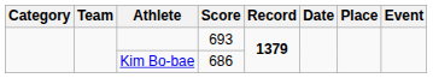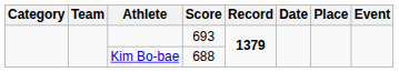 <table class="wikitable" style="text-align:center">
 <tr>
 <th>Category</th>
 <th>Team</th>
 <th>Athlete</th>
 <th>Score</th>
 <th>Record</th>
 <th>Date</th>
 <th>Place</th>
 <th>Event</th>
 </tr>
 <tr>
 <td rowspan="2"><strong></strong></td>
 <td align="left" rowspan="2"></td>
 <td align="left"></td>
 <td>693</td>
 <td rowspan="2"><strong>1379</strong></td>
 <td rowspan="2"></td>
 <td rowspan="2"></td>
 <td rowspan="2"></td>
 </tr>
 <tr>
 <td align="left"><a href='#'>Kim Bo-bae</a></td>
-<td>686</td>
+<td>688</td>
 </tr>
 </table>
